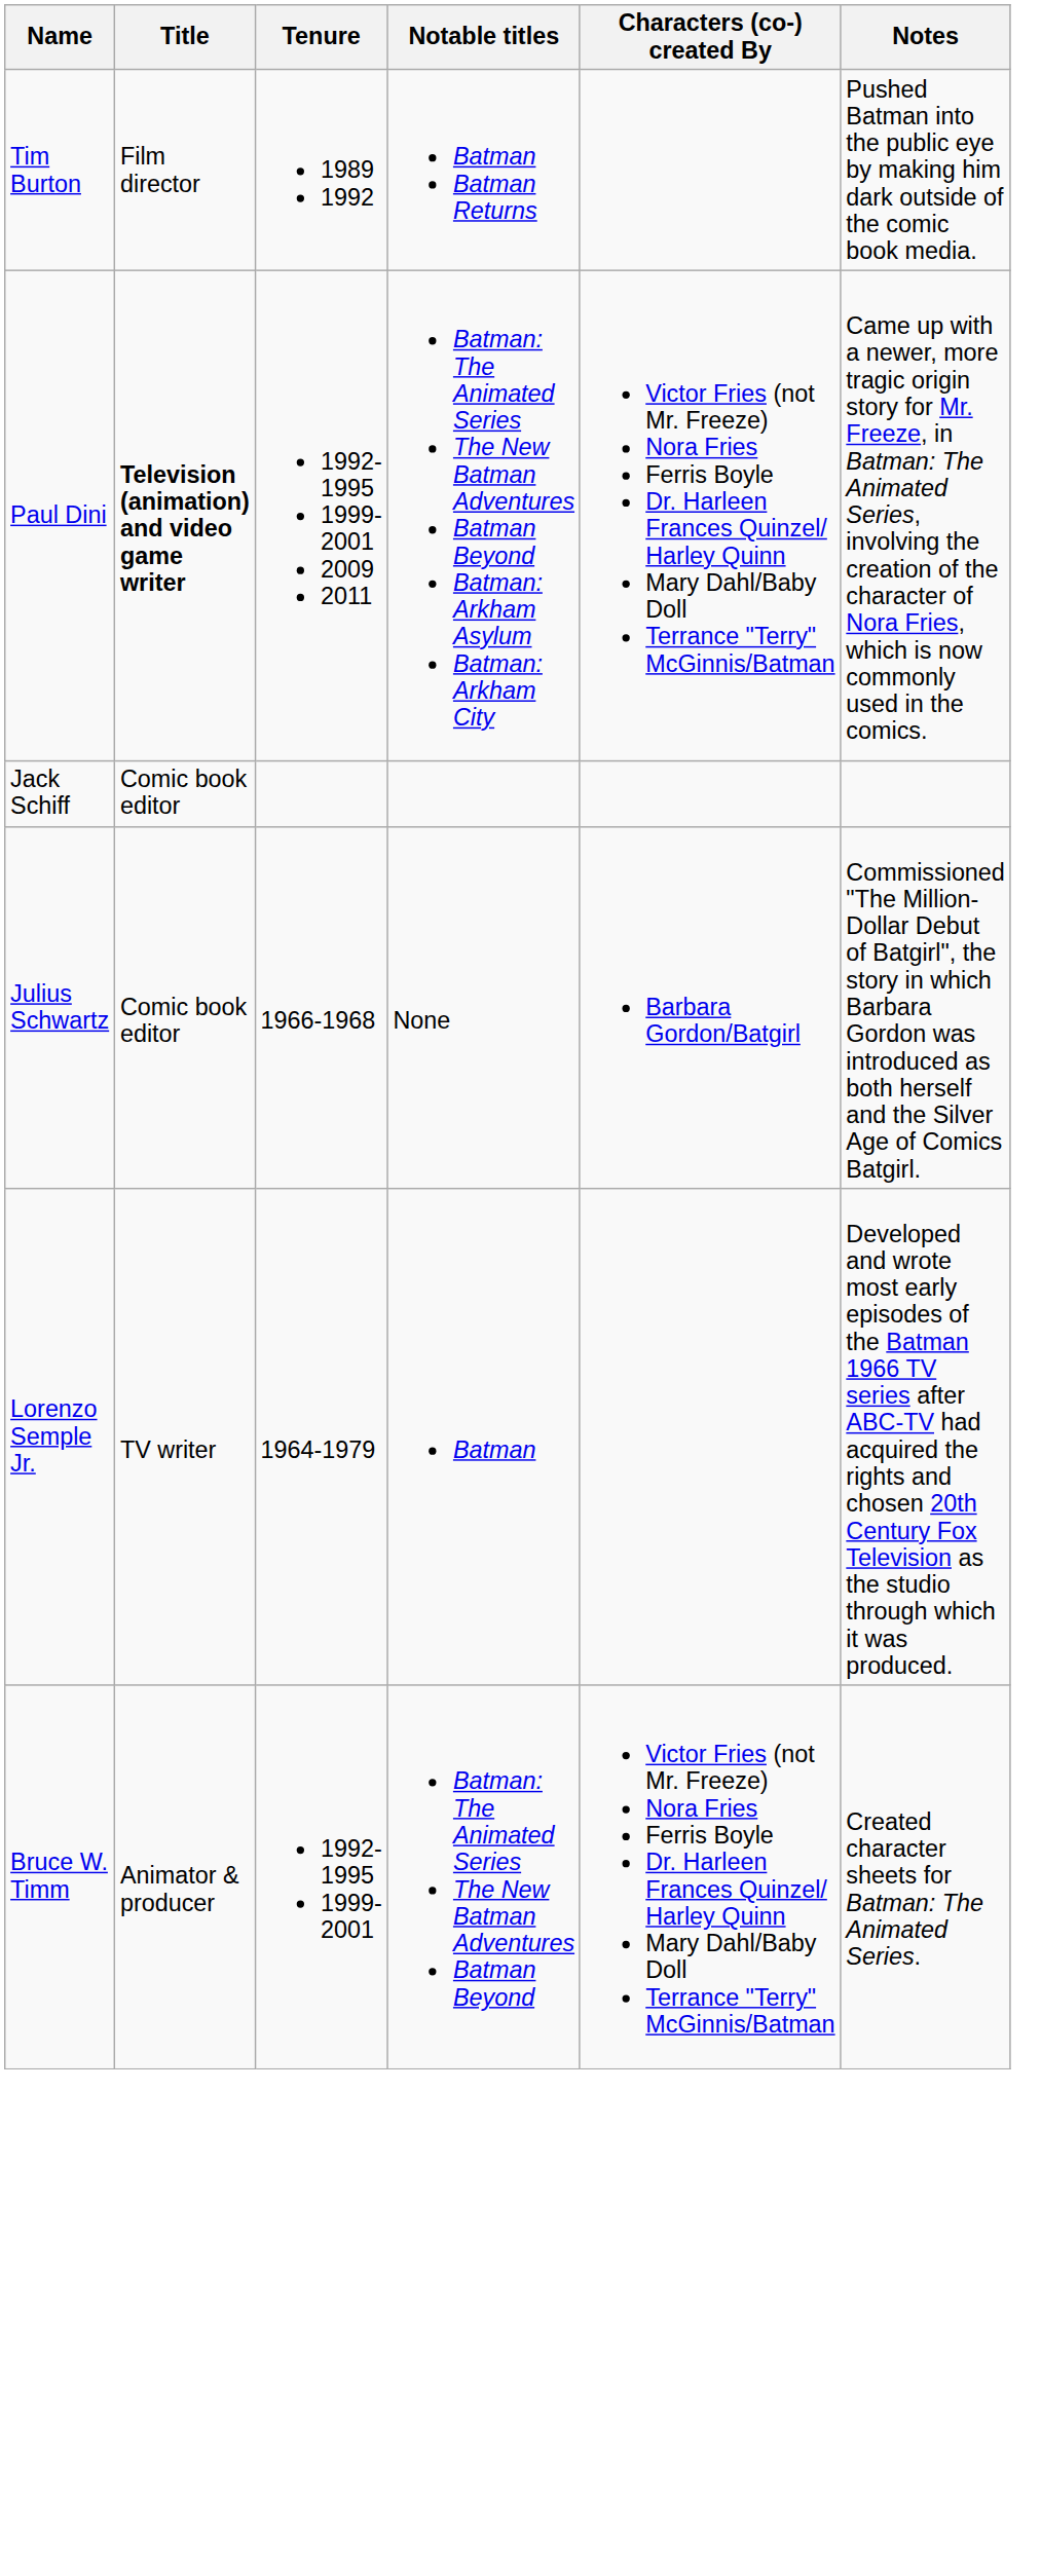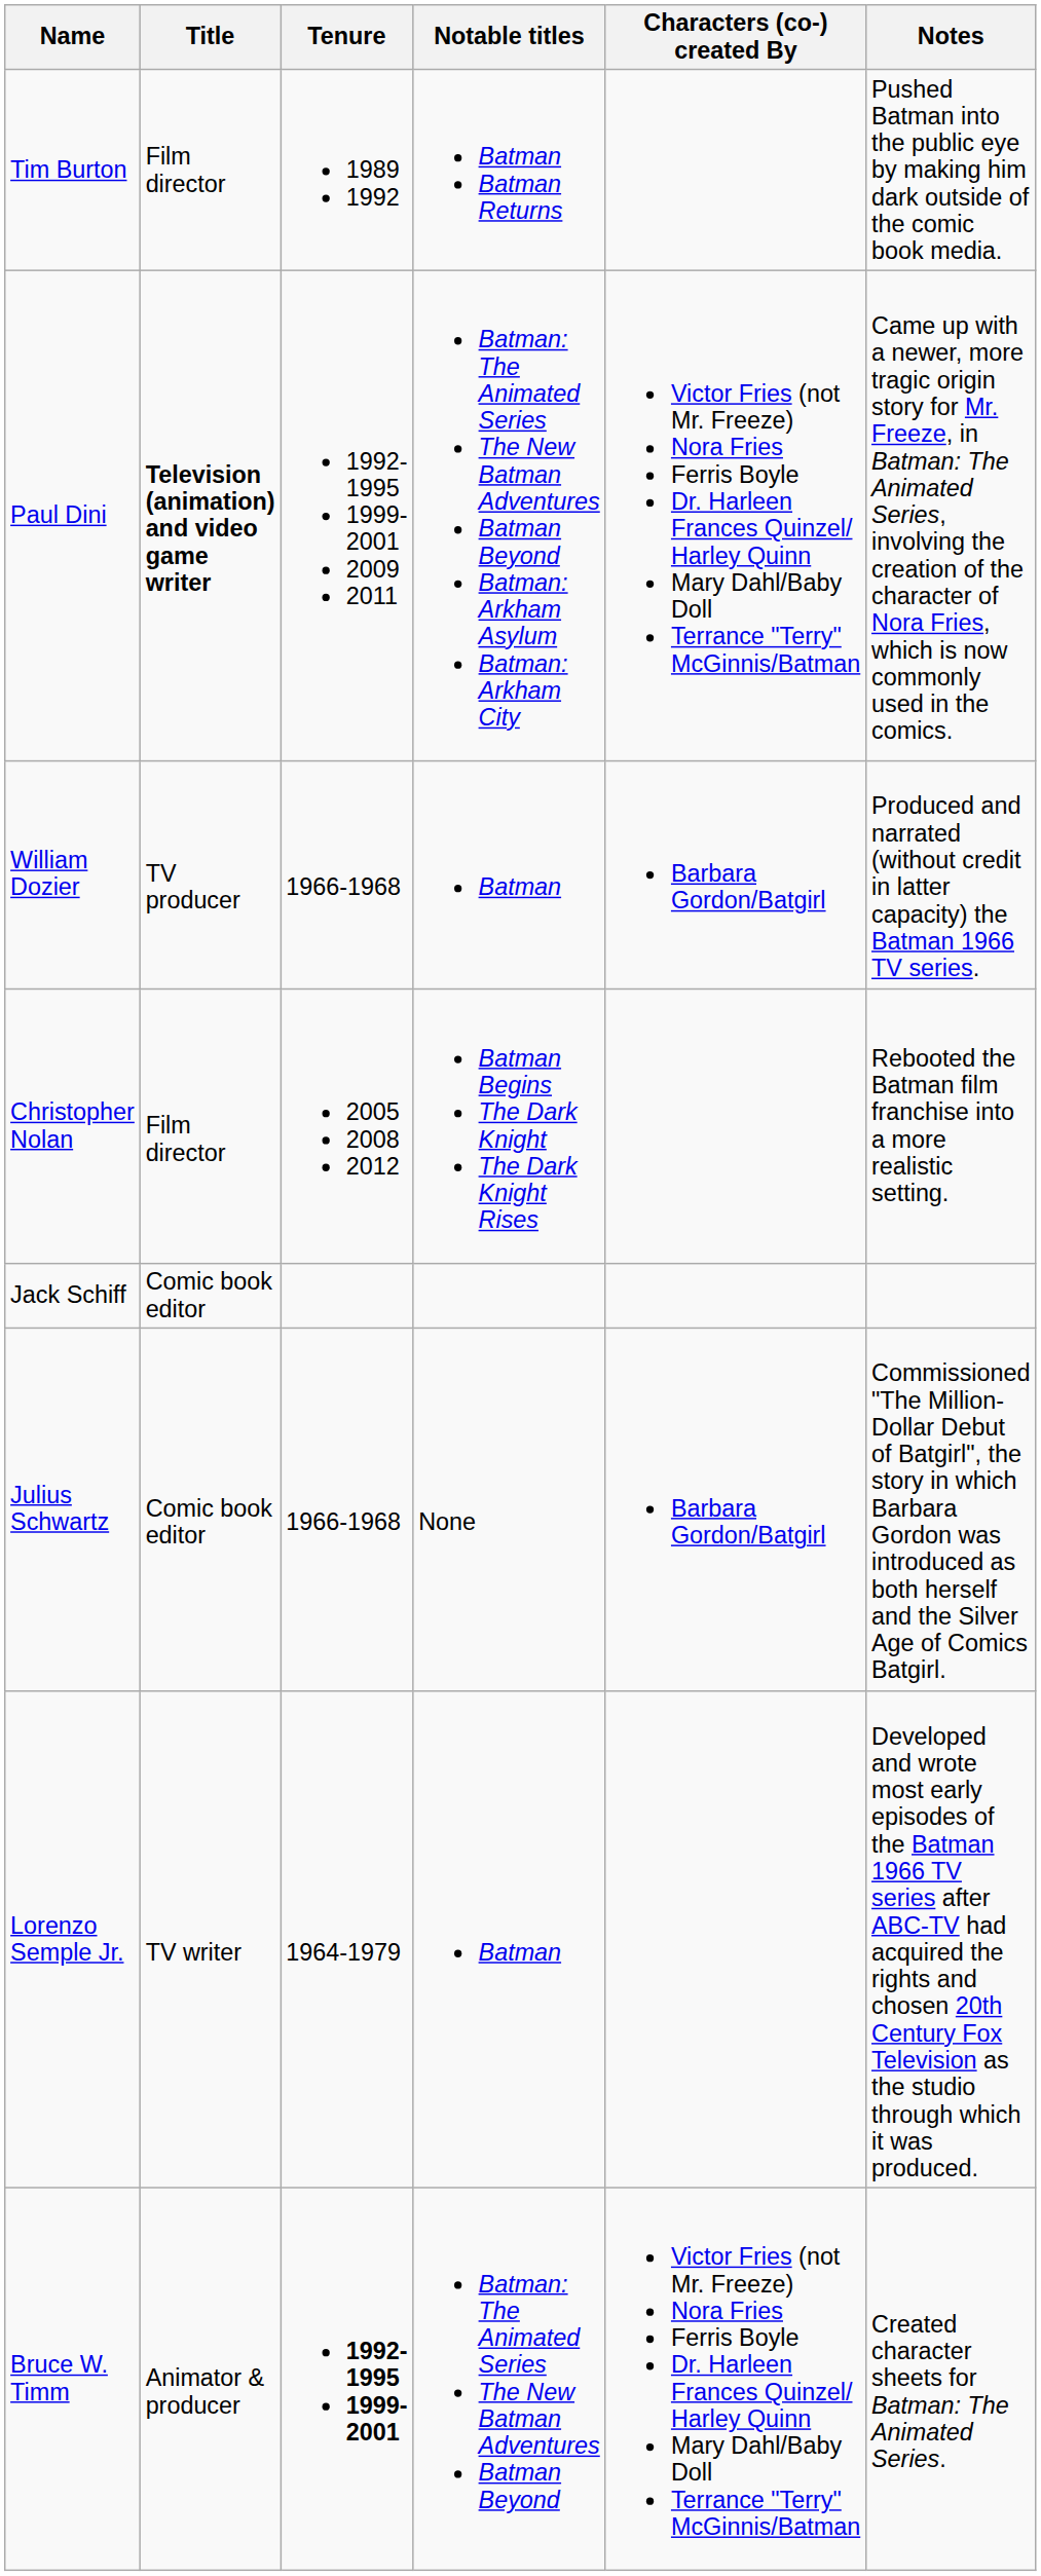 <table class="wikitable">
 <tr>
 <th width="12%">Name</th>
 <th width="14%">Title</th>
 <th width="10%">Tenure</th>
 <th width="20%">Notable titles</th>
 <th width="28%">Characters (co-) created By</th>
 <th width="20%">Notes</th>
 </tr>
 <tr>
 <td><a href='#'>Tim Burton</a></td>
 <td>Film director</td>
 <td><br><ul><li>1989</li><li>1992</li></ul></td>
 <td><br><ul><li><a href='#'><em>Batman</em></a></li><li><em><a href='#'>Batman Returns</a></em></li></ul></td>
 <td></td>
 <td>Pushed Batman into the public eye by making him dark outside of the comic book media.</td>
 </tr>
 <tr>
 <td><a href='#'>Paul Dini</a></td>
 <td><strong><br>Television (animation) and video game writer</strong></td>
 <td><br><ul><li>1992-1995</li><li>1999-2001</li><li>2009</li><li>2011</li></ul></td>
 <td><br><ul><li><em><a href='#'>Batman: The Animated Series</a></em></li><li><em><a href='#'>The New Batman Adventures</a></em></li><li><em><a href='#'>Batman Beyond</a></em></li><li><em><a href='#'>Batman: Arkham Asylum</a></em></li><li><em><a href='#'>Batman: Arkham City</a></em></li></ul></td>
 <td><br><ul><li><a href='#'>Victor Fries</a> (not Mr. Freeze)</li><li><a href='#'>Nora Fries</a></li><li>Ferris Boyle</li><li><a href='#'>Dr. Harleen Frances Quinzel/<br>Harley Quinn</a></li><li>Mary Dahl/Baby Doll</li><li><a href='#'>Terrance "Terry" McGinnis/Batman</a></li></ul></td>
 <td><br>Came up with a newer, more tragic origin story for <a href='#'>Mr. Freeze</a>, in <em>Batman: The Animated Series</em>, involving the creation of the character of <a href='#'>Nora Fries</a>, which is now commonly used in the comics.</td>
+</tr>
+<tr>
+<td><a href='#'>William Dozier</a></td>
+<td><br>TV producer</td>
+<td><br>1966-1968</td>
+<td><br><ul><li><a href='#'><em>Batman</em></a></li></ul></td>
+<td><br><ul><li><a href='#'>Barbara Gordon/Batgirl</a></li></ul></td>
+<td><br>Produced and narrated (without credit in latter capacity) the <a href='#'>Batman 1966 TV series</a>.</td>
+</tr>
+<tr>
+<td><a href='#'>Christopher Nolan</a></td>
+<td><br>Film director</td>
+<td><br><ul><li>2005</li><li>2008</li><li>2012</li></ul></td>
+<td><br><ul><li><em><a href='#'>Batman Begins</a></em></li><li><em><a href='#'>The Dark Knight</a></em></li><li><em><a href='#'>The Dark Knight Rises</a></em></li></ul></td>
+<td></td>
+<td>Rebooted the Batman film franchise into a more realistic setting.</td>
 </tr>
 <tr>
 <td>Jack Schiff</td>
 <td>Comic book editor</td>
 <td></td>
 <td></td>
 <td></td>
 <td></td>
 </tr>
 <tr>
 <td><a href='#'>Julius Schwartz</a></td>
 <td><br>Comic book editor</td>
 <td><br>1966-1968</td>
 <td><br>None</td>
 <td><br><ul><li><a href='#'>Barbara Gordon/Batgirl</a></li></ul></td>
 <td><br>Commissioned "The Million-Dollar Debut of Batgirl", the story in which Barbara Gordon was introduced as both herself and the Silver Age of Comics Batgirl.</td>
 </tr>
 <tr>
 <td><a href='#'>Lorenzo Semple Jr.</a></td>
 <td><br>TV writer</td>
 <td><br>1964-1979</td>
 <td><br><ul><li><a href='#'><em>Batman</em></a></li></ul></td>
 <td></td>
 <td><br>Developed and wrote most early episodes of the <a href='#'>Batman 1966 TV series</a> after <a href='#'>ABC-TV</a> had acquired the rights and chosen <a href='#'>20th Century Fox Television</a> as the studio through which it was produced.</td>
 </tr>
 <tr>
 <td><a href='#'>Bruce W. Timm</a></td>
 <td><br>Animator & producer</td>
-<td><br><ul><li>1992-1995</li><li>1999-2001</li></ul></td>
+<td><strong><br><ul><li>1992-1995</li><li>1999-2001</li></ul></strong></td>
 <td><br><ul><li><em><a href='#'>Batman: The Animated Series</a></em></li><li><em><a href='#'>The New Batman Adventures</a></em></li><li><em><a href='#'>Batman Beyond</a></em></li></ul></td>
 <td><br><ul><li><a href='#'>Victor Fries</a> (not Mr. Freeze)</li><li><a href='#'>Nora Fries</a></li><li>Ferris Boyle</li><li><a href='#'>Dr. Harleen Frances Quinzel/<br>Harley Quinn</a></li><li>Mary Dahl/Baby Doll</li><li><a href='#'>Terrance "Terry" McGinnis/Batman</a></li></ul></td>
 <td><br>Created character sheets for <em>Batman: The Animated Series</em>.</td>
 </tr>
 </table>
